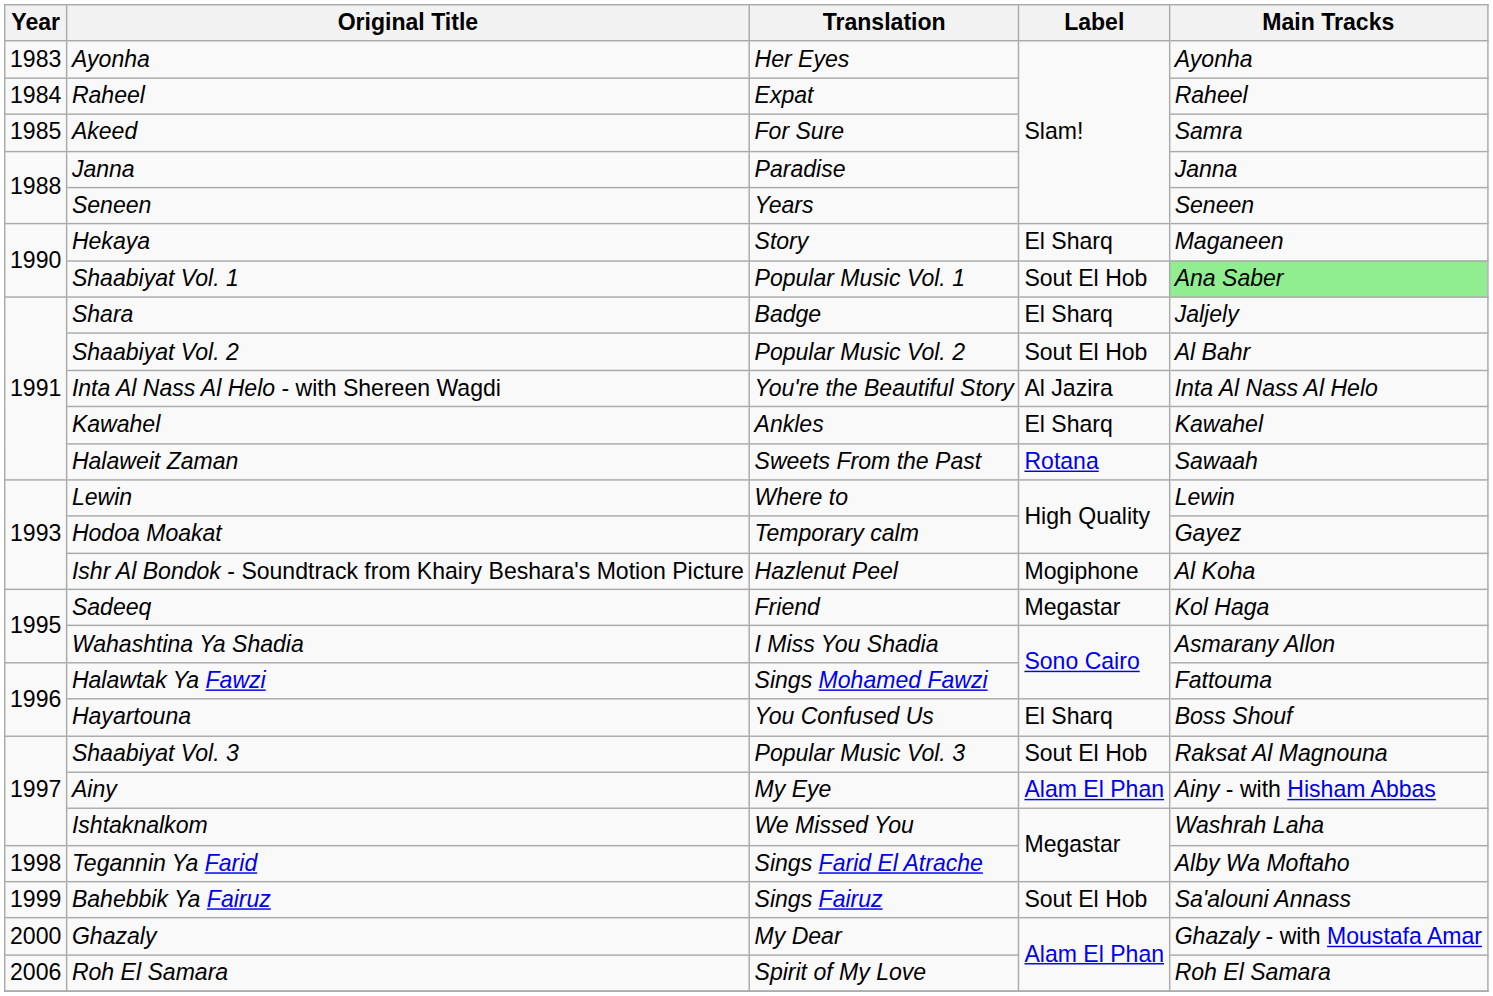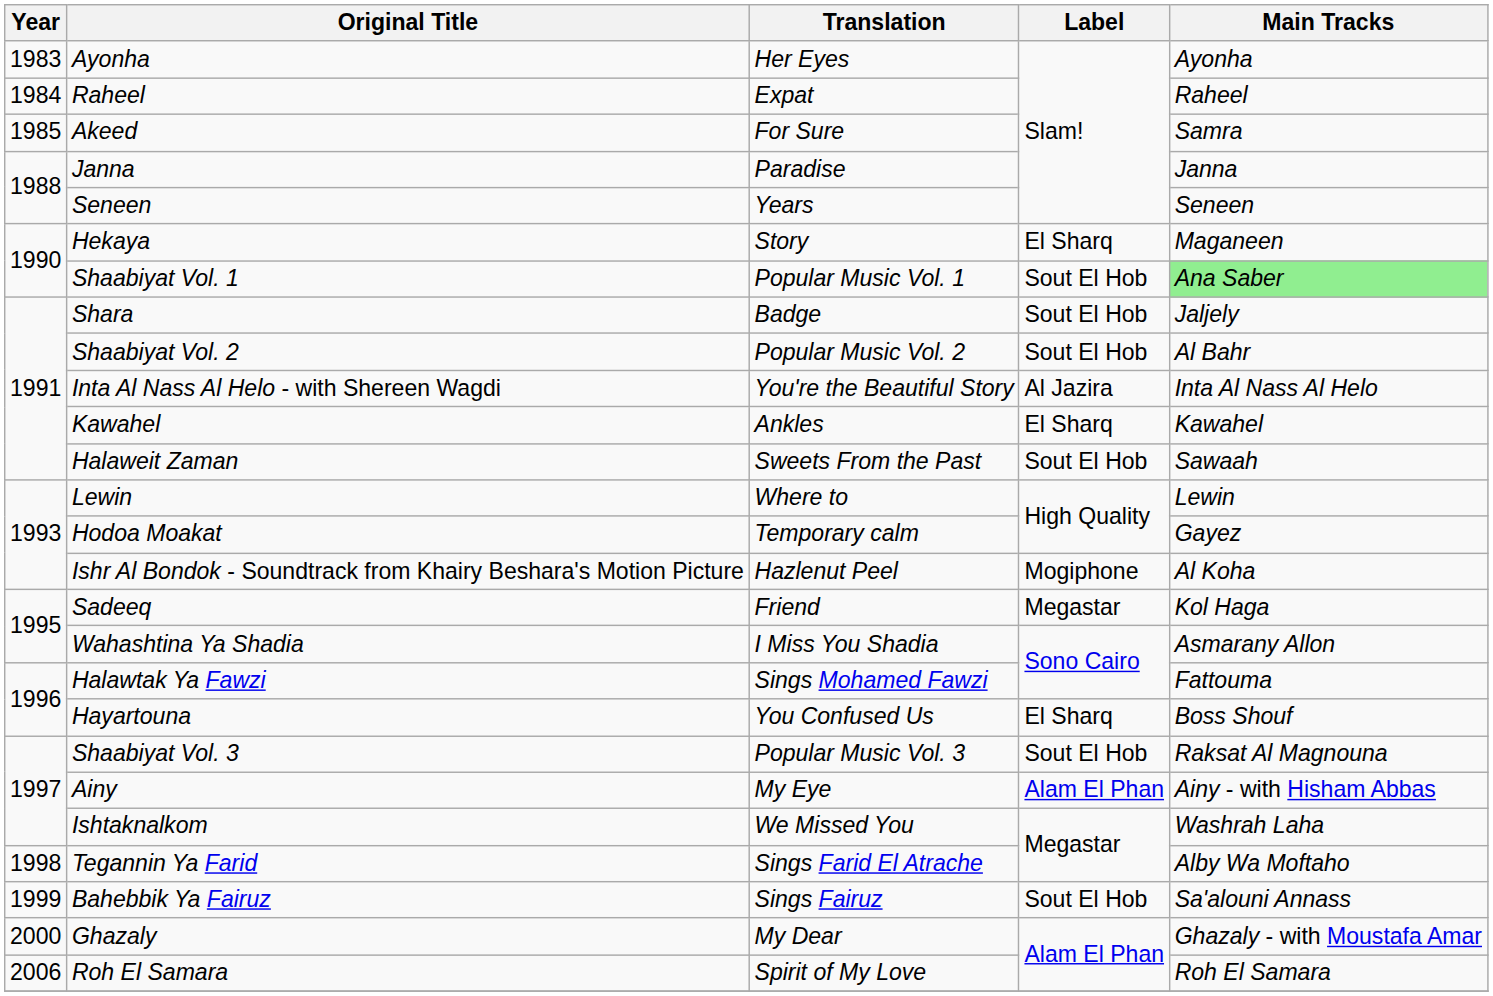 <table class="wikitable sortable" border="2">
 <tr>
 <th scope="col">Year</th>
 <th scope="col">Original Title</th>
 <th scope="col">Translation</th>
 <th scope="col">Label</th>
 <th scope="col">Main Tracks</th>
 </tr>
 <tr>
 <td>1983</td>
 <td><em>Ayonha</em></td>
 <td><em>Her Eyes</em></td>
 <td rowspan="5">Slam!</td>
 <td><em>Ayonha</em></td>
 </tr>
 <tr>
 <td>1984</td>
 <td><em>Raheel</em></td>
 <td><em>Expat</em></td>
 <td><em>Raheel</em></td>
 </tr>
 <tr>
 <td>1985</td>
 <td><em>Akeed</em></td>
 <td><em>For Sure</em></td>
 <td><em>Samra</em></td>
 </tr>
 <tr>
 <td rowspan="2">1988</td>
 <td><em>Janna</em></td>
 <td><em>Paradise</em></td>
 <td><em>Janna</em></td>
 </tr>
 <tr>
 <td><em>Seneen</em></td>
 <td><em>Years</em></td>
 <td><em>Seneen</em></td>
 </tr>
 <tr>
 <td rowspan="2">1990</td>
 <td><em>Hekaya</em></td>
 <td><em>Story</em></td>
 <td>El Sharq</td>
 <td><em>Maganeen</em></td>
 </tr>
 <tr>
 <td><em>Shaabiyat Vol. 1</em></td>
 <td><em>Popular Music Vol. 1</em></td>
 <td>Sout El Hob</td>
 <td style="background: lightgreen;"><em>Ana Saber</em></td>
 </tr>
 <tr>
 <td rowspan="5">1991</td>
 <td><em>Shara</em></td>
 <td><em>Badge</em></td>
-<td>El Sharq</td>
+<td>Sout El Hob</td>
 <td><em>Jaljely</em></td>
 </tr>
 <tr>
 <td><em>Shaabiyat Vol. 2</em></td>
 <td><em>Popular Music Vol. 2</em></td>
 <td>Sout El Hob</td>
 <td><em>Al Bahr</em></td>
 </tr>
 <tr>
 <td><em>Inta Al Nass Al Helo</em> - with Shereen Wagdi</td>
 <td><em>You're the Beautiful Story</em></td>
 <td>Al Jazira</td>
 <td><em>Inta Al Nass Al Helo</em></td>
 </tr>
 <tr>
 <td><em>Kawahel</em></td>
 <td><em>Ankles</em></td>
 <td>El Sharq</td>
 <td><em>Kawahel</em></td>
 </tr>
 <tr>
 <td><em>Halaweit Zaman</em></td>
 <td><em>Sweets From the Past</em></td>
-<td><a href='#'>Rotana</a></td>
+<td>Sout El Hob</td>
 <td><em>Sawaah</em></td>
 </tr>
 <tr>
 <td rowspan="3">1993</td>
 <td><em>Lewin</em></td>
 <td><em>Where to</em></td>
 <td rowspan="2">High Quality</td>
 <td><em>Lewin</em></td>
 </tr>
 <tr>
 <td><em>Hodoa Moakat</em></td>
 <td><em>Temporary calm</em></td>
 <td><em>Gayez</em></td>
 </tr>
 <tr>
 <td><em>Ishr Al Bondok</em> - Soundtrack from Khairy Beshara's Motion Picture</td>
 <td><em>Hazlenut Peel</em></td>
 <td>Mogiphone</td>
 <td><em>Al Koha</em></td>
 </tr>
 <tr>
 <td rowspan="2">1995</td>
 <td><em>Sadeeq</em></td>
 <td><em>Friend</em></td>
 <td>Megastar</td>
 <td><em>Kol Haga</em></td>
 </tr>
 <tr>
 <td><em>Wahashtina Ya Shadia</em></td>
 <td><em>I Miss You Shadia</em></td>
 <td rowspan="2"><a href='#'>Sono Cairo</a></td>
 <td><em>Asmarany Allon</em></td>
 </tr>
 <tr>
 <td rowspan="2">1996</td>
 <td><em>Halawtak Ya <a href='#'>Fawzi</a></em></td>
 <td><em>Sings <a href='#'>Mohamed Fawzi</a></em></td>
 <td><em>Fattouma</em></td>
 </tr>
 <tr>
 <td><em>Hayartouna</em></td>
 <td><em>You Confused Us</em></td>
 <td>El Sharq</td>
 <td><em>Boss Shouf</em></td>
 </tr>
 <tr>
 <td rowspan="3">1997</td>
 <td><em>Shaabiyat Vol. 3</em></td>
 <td><em>Popular Music Vol. 3</em></td>
 <td>Sout El Hob</td>
 <td><em>Raksat Al Magnouna</em></td>
 </tr>
 <tr>
 <td><em>Ainy</em></td>
 <td><em>My Eye</em></td>
 <td><a href='#'>Alam El Phan</a></td>
 <td><em>Ainy</em> - with <a href='#'>Hisham Abbas</a></td>
 </tr>
 <tr>
 <td><em>Ishtaknalkom</em></td>
 <td><em>We Missed You</em></td>
 <td rowspan="2">Megastar</td>
 <td><em>Washrah Laha</em></td>
 </tr>
 <tr>
 <td>1998</td>
 <td><em>Tegannin Ya <a href='#'>Farid</a></em></td>
 <td><em>Sings <a href='#'>Farid El Atrache</a></em></td>
 <td><em>Alby Wa Moftaho</em></td>
 </tr>
 <tr>
 <td>1999</td>
 <td><em>Bahebbik Ya <a href='#'>Fairuz</a></em></td>
 <td><em>Sings <a href='#'>Fairuz</a></em></td>
 <td>Sout El Hob</td>
 <td><em>Sa'alouni Annass</em></td>
 </tr>
 <tr>
 <td>2000</td>
 <td><em>Ghazaly</em></td>
 <td><em>My Dear</em></td>
 <td rowspan="2"><a href='#'>Alam El Phan</a></td>
 <td><em>Ghazaly</em> - with <a href='#'>Moustafa Amar</a></td>
 </tr>
 <tr>
 <td>2006</td>
 <td><em>Roh El Samara</em></td>
 <td><em>Spirit of My Love</em></td>
 <td><em>Roh El Samara</em></td>
 </tr>
 <tr>
 </tr>
 </table>
